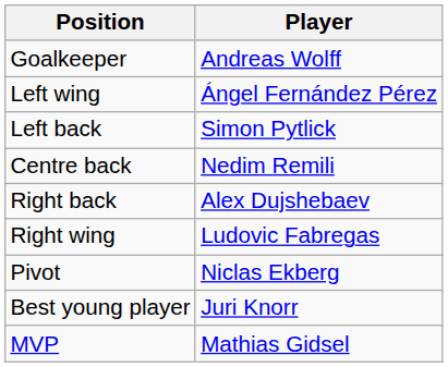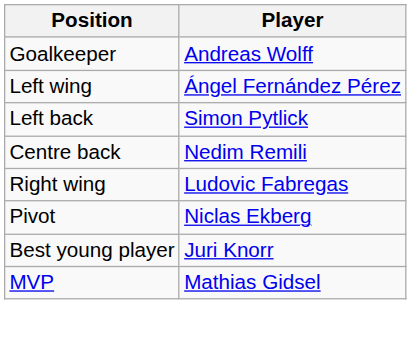 <table class="wikitable">
 <tr>
 <th>Position</th>
 <th>Player</th>
 </tr>
 <tr>
 <td>Goalkeeper</td>
 <td> <a href='#'>Andreas Wolff</a></td>
 </tr>
 <tr>
 <td>Left wing</td>
 <td> <a href='#'>Ángel Fernández Pérez</a></td>
 </tr>
 <tr>
 <td>Left back</td>
 <td> <a href='#'>Simon Pytlick</a></td>
 </tr>
 <tr>
 <td>Centre back</td>
 <td> <a href='#'>Nedim Remili</a></td>
 </tr>
 <tr>
-<td>Right back</td>
-<td> <a href='#'>Alex Dujshebaev</a></td>
-</tr>
-<tr>
 <td>Right wing</td>
 <td> <a href='#'>Ludovic Fabregas</a></td>
 </tr>
 <tr>
 <td>Pivot</td>
 <td> <a href='#'>Niclas Ekberg</a></td>
 </tr>
 <tr>
 <td>Best young player</td>
 <td> <a href='#'>Juri Knorr</a></td>
 </tr>
 <tr>
 <td><a href='#'>MVP</a></td>
 <td> <a href='#'>Mathias Gidsel</a></td>
 </tr>
 </table>
